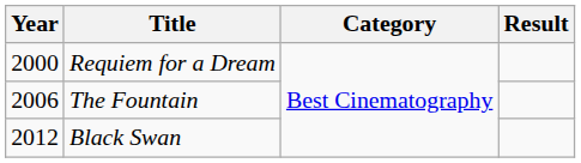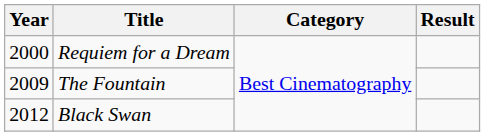 <table class="wikitable">
 <tr>
 <th>Year</th>
 <th>Title</th>
 <th>Category</th>
 <th>Result</th>
 </tr>
 <tr>
 <td>2000</td>
 <td><em>Requiem for a Dream</em></td>
 <td rowspan=3><a href='#'>Best Cinematography</a></td>
 <td></td>
 </tr>
 <tr>
-<td>2006</td>
+<td>2009</td>
 <td><em>The Fountain</em></td>
 <td></td>
 </tr>
 <tr>
 <td>2012</td>
 <td><em>Black Swan</em></td>
 <td></td>
 </tr>
 </table>
